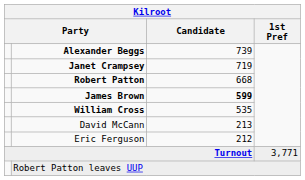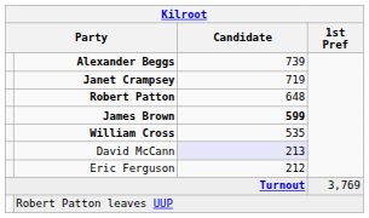 <table class="wikitable">
 <tr>
 <th colspan="4" align="center"><a href='#'>Kilroot</a></th>
 </tr>
 <tr>
 <th colspan="2" align="center" width=200>Party</th>
 <th width=150>Candidate</th>
 <th width=60>1st Pref</th>
 </tr>
 <tr>
 <td></td>
 <td align="right"><strong>Alexander Beggs</strong></td>
 <td align="right">739</td>
 </tr>
 <tr>
 <td></td>
 <td align="right"><strong>Janet Crampsey</strong></td>
 <td align="right">719</td>
 </tr>
 <tr>
 <td></td>
 <td align="right"><strong>Robert Patton</strong></td>
-<td align="right">668</td>
+<td align="right">648</td>
 </tr>
 <tr>
 <td></td>
 <td align="right"><strong>James Brown</strong></td>
 <td align="right"><strong>599</strong></td>
 </tr>
 <tr>
 <td></td>
 <td align="right"><strong>William Cross</strong></td>
 <td align="right">535</td>
 </tr>
 <tr>
 <td></td>
 <td align="right">David McCann</td>
-<td align="right">213</td>
+<td align="right" style="background: lavender;">213</td>
 </tr>
 <tr>
 <td></td>
 <td align="right">Eric Ferguson</td>
 <td align="right">212</td>
 </tr>
 <tr bgcolor="EEEEEE">
 <td colspan=3 align="right"><strong><a href='#'>Turnout</a></strong></td>
-<td align="right">3,771</td>
+<td align="right">3,769</td>
 </tr>
 <tr>
 <td bgcolor=></td>
 <td colspan=3 bgcolor="EEEEEE">Robert Patton leaves <a href='#'>UUP</a></td>
 </tr>
 </table>
